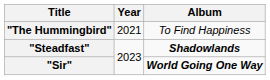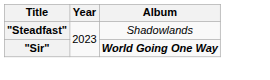 <table class="wikitable plainrowheaders" style="text-align:center;">
 <tr>
 <th>Title</th>
 <th>Year</th>
 <th>Album</th>
 </tr>
 <tr>
-<th scope="row">"The Hummingbird"<br></th>
-<td>2021</td>
-<td><em>To Find Happiness</em></td>
-</tr>
-<tr>
 <th scope="row">"Steadfast"<br></th>
 <td rowspan="2">2023</td>
-<td><strong><em>Shadowlands</em></strong></td>
+<td><em>Shadowlands</em></td>
 </tr>
 <tr>
 <th scope="row">"Sir"<br></th>
 <td><strong><em>World Going One Way</em></strong></td>
 </tr>
 </table>
